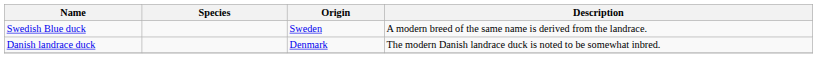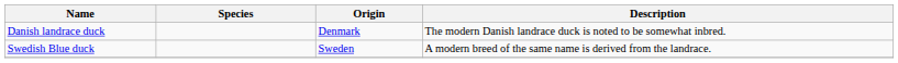 <table class="wikitable sortable" style="width:100%; height:auto;">
 <tr>
 <th style="width:17%;">Name</th>
 <th style="width:18%;">Species</th>
 <th style="width:12%;">Origin</th>
 <th style="width:53%;" class="unsortable">Description</th>
 </tr>
 <tr>
+<td><a href='#'>Danish landrace duck</a></td>
+<td></td>
+<td><a href='#'>Denmark</a></td>
+<td>The modern Danish landrace duck is noted to be somewhat inbred.</td>
+</tr>
+<tr>
 <td><a href='#'>Swedish Blue duck</a></td>
 <td></td>
 <td><a href='#'>Sweden</a></td>
 <td>A modern breed of the same name is derived from the landrace.</td>
 </tr>
 <tr>
-<td><a href='#'>Danish landrace duck</a></td>
-<td></td>
-<td><a href='#'>Denmark</a></td>
-<td>The modern Danish landrace duck is noted to be somewhat inbred.</td>
-</tr>
-<tr>
 </tr>
 </table>
